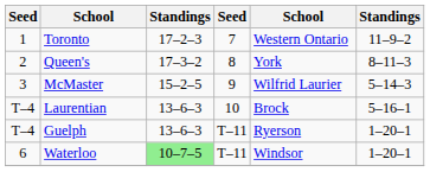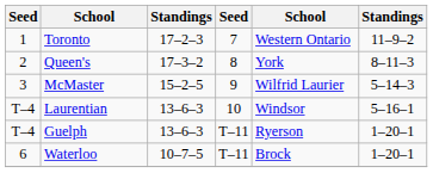 <table class="wikitable">
 <tr>
 <th>Seed</th>
 <th style="width:110px">School</th>
 <th>Standings</th>
 <th>Seed</th>
 <th style="width:110px">School</th>
 <th>Standings</th>
 </tr>
 <tr>
 <td align=center>1</td>
 <td><a href='#'>Toronto</a></td>
 <td align=center>17–2–3</td>
 <td align=center>7</td>
 <td><a href='#'>Western Ontario</a></td>
 <td align=center>11–9–2</td>
 </tr>
 <tr>
 <td align=center>2</td>
 <td><a href='#'>Queen's</a></td>
 <td align=center>17–3–2</td>
 <td align=center>8</td>
 <td><a href='#'>York</a></td>
 <td align=center>8–11–3</td>
 </tr>
 <tr>
 <td align=center>3</td>
 <td><a href='#'>McMaster</a></td>
 <td align=center>15–2–5</td>
 <td align=center>9</td>
 <td><a href='#'>Wilfrid Laurier</a></td>
 <td align=center>5–14–3</td>
 </tr>
 <tr>
 <td align=center>T–4</td>
 <td><a href='#'>Laurentian</a></td>
 <td align=center>13–6–3</td>
 <td align=center>10</td>
-<td><a href='#'>Brock</a></td>
+<td><a href='#'>Windsor</a></td>
 <td align=center>5–16–1</td>
 </tr>
 <tr>
 <td align=center>T–4</td>
 <td><a href='#'>Guelph</a></td>
 <td align=center>13–6–3</td>
 <td align=center>T–11</td>
 <td><a href='#'>Ryerson</a></td>
 <td align=center>1–20–1</td>
 </tr>
 <tr>
 <td align=center>6</td>
 <td><a href='#'>Waterloo</a></td>
-<td align=center style="background: lightgreen;">10–7–5</td>
+<td align=center>10–7–5</td>
 <td align=center>T–11</td>
-<td><a href='#'>Windsor</a></td>
+<td><a href='#'>Brock</a></td>
 <td align=center>1–20–1</td>
 </tr>
 <tr>
 </tr>
 </table>
